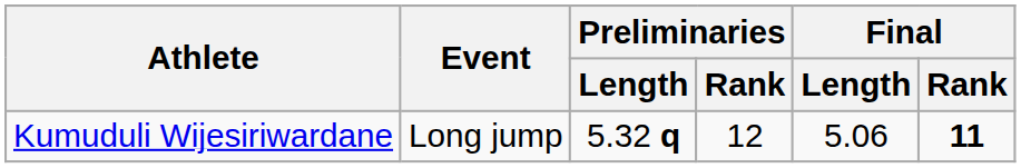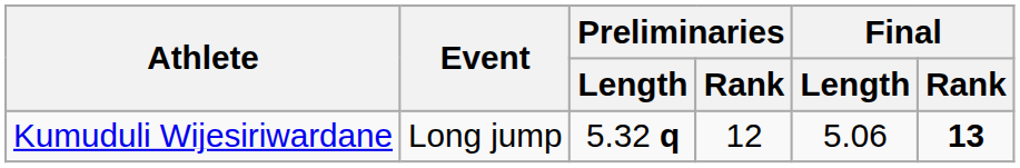 <table class=wikitable style="font-size:90%;">
 <tr>
 <th rowspan="2">Athlete</th>
 <th rowspan="2">Event</th>
 <th colspan="2">Preliminaries</th>
 <th colspan="2">Final</th>
 </tr>
 <tr>
 <th>Length</th>
 <th>Rank</th>
 <th>Length</th>
 <th>Rank</th>
 </tr>
 <tr style="border-top: single;">
 <td><a href='#'>Kumuduli Wijesiriwardane</a></td>
 <td>Long jump</td>
 <td align=center>5.32 <strong>q</strong></td>
 <td align=center>12</td>
 <td align=center>5.06</td>
-<td align=center><strong>11</strong></td>
+<td align=center><strong>13</strong></td>
 </tr>
 </table>
